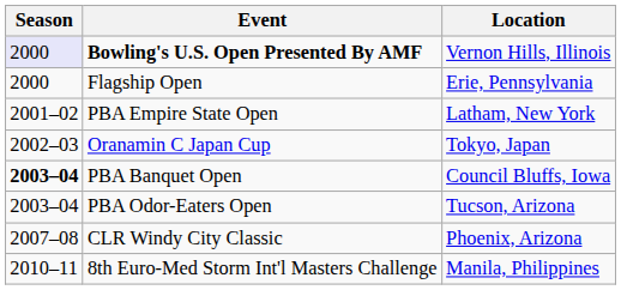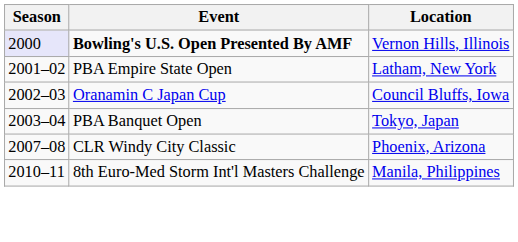 <table class="wikitable" border="1">
 <tr>
 <th>Season</th>
 <th>Event</th>
 <th>Location</th>
 </tr>
 <tr>
 <td style="background: lavender;">2000</td>
 <td><strong>Bowling's U.S. Open Presented By AMF</strong></td>
 <td><a href='#'>Vernon Hills, Illinois</a></td>
 </tr>
 <tr>
-<td>2000</td>
-<td>Flagship Open</td>
-<td><a href='#'>Erie, Pennsylvania</a></td>
-</tr>
-<tr>
 <td>2001–02</td>
 <td>PBA Empire State Open</td>
 <td><a href='#'>Latham, New York</a></td>
 </tr>
 <tr>
 <td>2002–03</td>
 <td><a href='#'>Oranamin C Japan Cup</a></td>
-<td><a href='#'>Tokyo, Japan</a></td>
-</tr>
-<tr>
-<td><strong>2003–04</strong></td>
-<td>PBA Banquet Open</td>
 <td><a href='#'>Council Bluffs, Iowa</a></td>
 </tr>
 <tr>
 <td>2003–04</td>
-<td>PBA Odor-Eaters Open</td>
-<td><a href='#'>Tucson, Arizona</a></td>
+<td>PBA Banquet Open</td>
+<td><a href='#'>Tokyo, Japan</a></td>
 </tr>
 <tr>
 <td>2007–08</td>
 <td>CLR Windy City Classic</td>
 <td><a href='#'>Phoenix, Arizona</a></td>
 </tr>
 <tr>
 <td>2010–11</td>
 <td>8th Euro-Med Storm Int'l Masters Challenge</td>
 <td><a href='#'>Manila, Philippines</a></td>
 </tr>
 </table>
